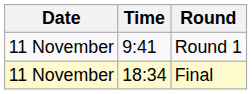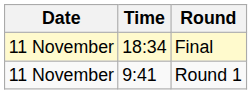 <table class="wikitable">
 <tr>
 <th>Date</th>
 <th>Time</th>
 <th>Round</th>
 </tr>
+<tr bgcolor="lemonchiffon">
+<td>11 November</td>
+<td>18:34</td>
+<td>Final</td>
+</tr>
 <tr>
 <td>11 November</td>
 <td>9:41</td>
 <td>Round 1</td>
 </tr>
-<tr bgcolor="lemonchiffon">
-<td>11 November</td>
-<td>18:34</td>
-<td>Final</td>
-</tr>
 </table>
